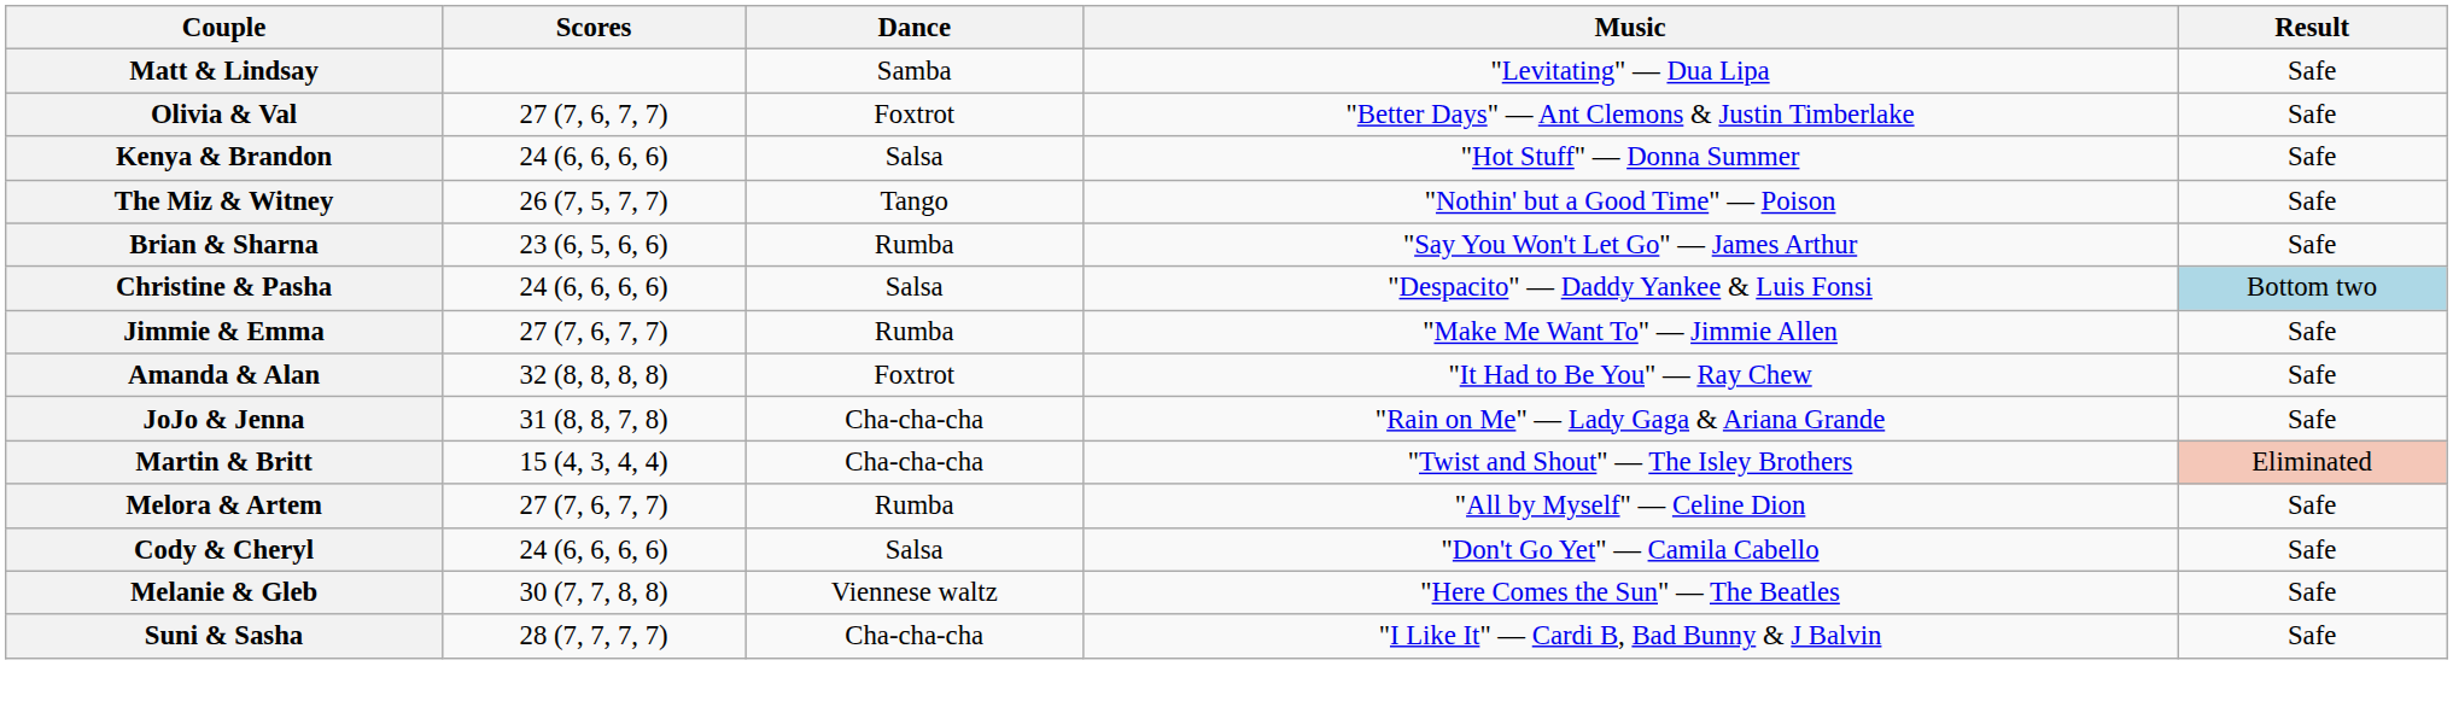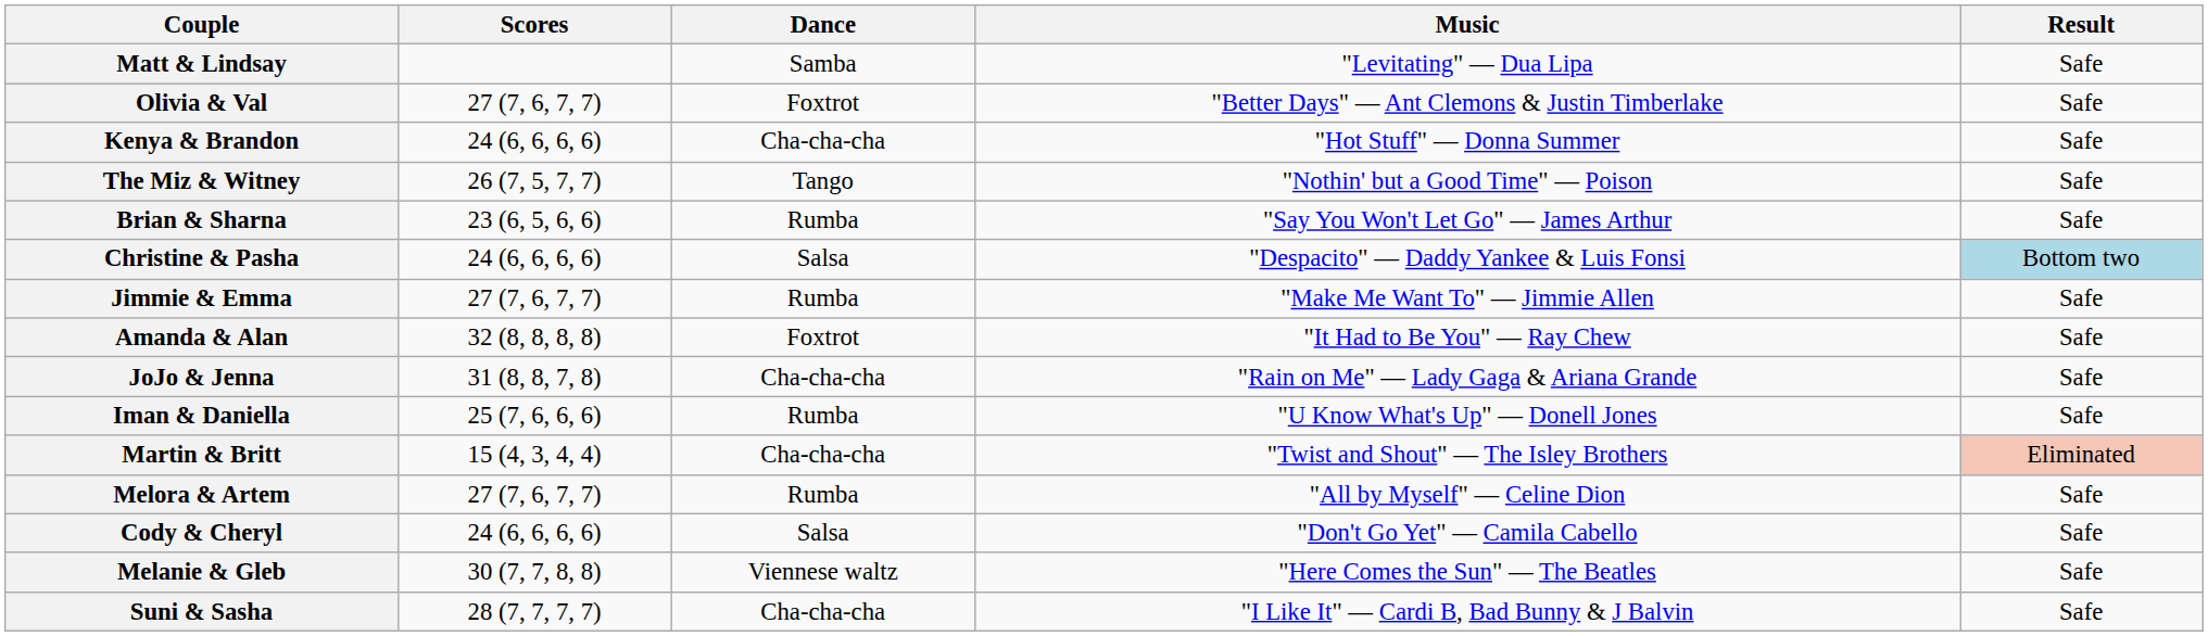 <table class="wikitable sortable" style="text-align:center; width: 90%">
 <tr>
 <th scope="col">Couple</th>
 <th scope="col">Scores</th>
 <th scope="col" class="unsortable">Dance</th>
 <th scope="col" class="unsortable">Music</th>
 <th scope="col" class="unsortable">Result</th>
 </tr>
 <tr>
 <th scope="row">Matt & Lindsay</th>
 <td></td>
 <td>Samba</td>
 <td>"<a href='#'>Levitating</a>" — <a href='#'>Dua Lipa</a></td>
 <td>Safe</td>
 </tr>
 <tr>
 <th scope="row">Olivia & Val</th>
 <td>27 (7, 6, 7, 7)</td>
 <td>Foxtrot</td>
 <td>"<a href='#'>Better Days</a>" — <a href='#'>Ant Clemons</a> & <a href='#'>Justin Timberlake</a></td>
 <td>Safe</td>
 </tr>
 <tr>
 <th scope="row">Kenya & Brandon</th>
 <td>24 (6, 6, 6, 6)</td>
-<td>Salsa</td>
+<td>Cha-cha-cha</td>
 <td>"<a href='#'>Hot Stuff</a>" — <a href='#'>Donna Summer</a></td>
 <td>Safe</td>
 </tr>
 <tr>
 <th scope="row">The Miz & Witney</th>
 <td>26 (7, 5, 7, 7)</td>
 <td>Tango</td>
 <td>"<a href='#'>Nothin' but a Good Time</a>" — <a href='#'>Poison</a></td>
 <td>Safe</td>
 </tr>
 <tr>
 <th scope="row">Brian & Sharna</th>
 <td>23 (6, 5, 6, 6)</td>
 <td>Rumba</td>
 <td>"<a href='#'>Say You Won't Let Go</a>" — <a href='#'>James Arthur</a></td>
 <td>Safe</td>
 </tr>
 <tr>
 <th scope="row">Christine & Pasha</th>
 <td>24 (6, 6, 6, 6)</td>
 <td>Salsa</td>
 <td>"<a href='#'>Despacito</a>" — <a href='#'>Daddy Yankee</a> & <a href='#'>Luis Fonsi</a></td>
 <td bgcolor=lightblue>Bottom two</td>
 </tr>
 <tr>
 <th scope="row">Jimmie & Emma</th>
 <td>27 (7, 6, 7, 7)</td>
 <td>Rumba</td>
 <td>"<a href='#'>Make Me Want To</a>" — <a href='#'>Jimmie Allen</a></td>
 <td>Safe</td>
 </tr>
 <tr>
 <th scope="row">Amanda & Alan</th>
 <td>32 (8, 8, 8, 8)</td>
 <td>Foxtrot</td>
 <td>"<a href='#'>It Had to Be You</a>" — <a href='#'>Ray Chew</a></td>
 <td>Safe</td>
 </tr>
 <tr>
 <th scope="row">JoJo & Jenna</th>
 <td>31 (8, 8, 7, 8)</td>
 <td>Cha-cha-cha</td>
 <td>"<a href='#'>Rain on Me</a>" — <a href='#'>Lady Gaga</a> & <a href='#'>Ariana Grande</a></td>
 <td>Safe</td>
 </tr>
 <tr>
+<th scope="row">Iman & Daniella</th>
+<td>25 (7, 6, 6, 6)</td>
+<td>Rumba</td>
+<td>"<a href='#'>U Know What's Up</a>" — <a href='#'>Donell Jones</a></td>
+<td>Safe</td>
+</tr>
+<tr>
 <th scope="row">Martin & Britt</th>
 <td>15 (4, 3, 4, 4)</td>
 <td>Cha-cha-cha</td>
 <td>"<a href='#'>Twist and Shout</a>" — <a href='#'>The Isley Brothers</a></td>
 <td bgcolor=f4c7b8>Eliminated</td>
 </tr>
 <tr>
 <th scope="row">Melora & Artem</th>
 <td>27 (7, 6, 7, 7)</td>
 <td>Rumba</td>
 <td>"<a href='#'>All by Myself</a>" — <a href='#'>Celine Dion</a></td>
 <td>Safe</td>
 </tr>
 <tr>
 <th scope="row">Cody & Cheryl</th>
 <td>24 (6, 6, 6, 6)</td>
 <td>Salsa</td>
 <td>"<a href='#'>Don't Go Yet</a>" — <a href='#'>Camila Cabello</a></td>
 <td>Safe</td>
 </tr>
 <tr>
 <th scope="row">Melanie & Gleb</th>
 <td>30 (7, 7, 8, 8)</td>
 <td>Viennese waltz</td>
 <td>"<a href='#'>Here Comes the Sun</a>" — <a href='#'>The Beatles</a></td>
 <td>Safe</td>
 </tr>
 <tr>
 <th scope="row">Suni & Sasha</th>
 <td>28 (7, 7, 7, 7)</td>
 <td>Cha-cha-cha</td>
 <td>"<a href='#'>I Like It</a>" — <a href='#'>Cardi B</a>, <a href='#'>Bad Bunny</a> & <a href='#'>J Balvin</a></td>
 <td>Safe</td>
 </tr>
 </table>
